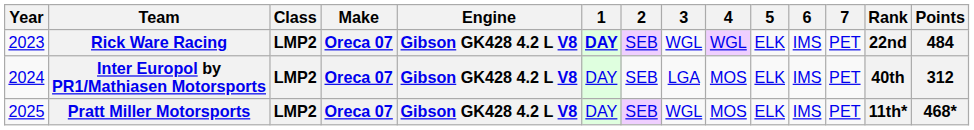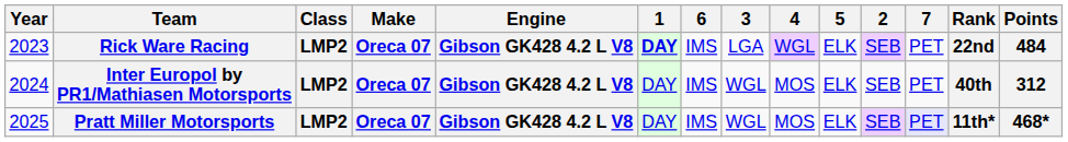 <table class="wikitable" style="text-align:center; font-size:85%">
 <tr>
 <th>Year</th>
 <th>Team</th>
 <th>Class</th>
 <th>Make</th>
 <th>Engine</th>
 <th>1</th>
-<th>2</th>
+<th>6</th>
 <th>3</th>
 <th>4</th>
 <th>5</th>
-<th>6</th>
+<th>2</th>
 <th>7</th>
 <th>Rank</th>
 <th>Points</th>
 </tr>
 <tr>
 <td><a href='#'>2023</a></td>
 <th><a href='#'>Rick Ware Racing</a></th>
 <th>LMP2</th>
 <th><a href='#'>Oreca 07</a></th>
 <th><a href='#'>Gibson</a> GK428 4.2 L <a href='#'>V8</a></th>
 <td style="background:#DFFFDF;"><strong><a href='#'>DAY</a><br></strong></td>
-<td style="background:#EFCFFF;"><a href='#'>SEB</a><br></td>
-<td><a href='#'>WGL</a></td>
+<td><a href='#'>IMS</a></td>
+<td><a href='#'>LGA</a></td>
 <td style="background:#EFCFFF;"><a href='#'>WGL</a><br></td>
 <td><a href='#'>ELK</a></td>
-<td><a href='#'>IMS</a></td>
+<td style="background:#EFCFFF;"><a href='#'>SEB</a><br></td>
 <td><a href='#'>PET</a></td>
 <th>22nd</th>
 <th>484</th>
 </tr>
 <tr>
 <td><a href='#'>2024</a></td>
 <th nowrap><a href='#'>Inter Europol</a> by<br><a href='#'>PR1/Mathiasen Motorsports</a></th>
 <th>LMP2</th>
 <th nowrap><a href='#'>Oreca 07</a></th>
 <th nowrap><a href='#'>Gibson</a> GK428 4.2 L <a href='#'>V8</a></th>
 <td style="background:#DFFFDF;"><a href='#'>DAY</a><br></td>
-<td><a href='#'>SEB</a></td>
-<td><a href='#'>LGA</a></td>
+<td><a href='#'>IMS</a></td>
+<td><a href='#'>WGL</a></td>
 <td><a href='#'>MOS</a></td>
 <td><a href='#'>ELK</a></td>
-<td><a href='#'>IMS</a></td>
+<td><a href='#'>SEB</a></td>
 <td><a href='#'>PET</a></td>
 <th>40th</th>
 <th>312</th>
 </tr>
 <tr>
 <td><a href='#'>2025</a></td>
 <th><a href='#'>Pratt Miller Motorsports</a></th>
 <th>LMP2</th>
 <th><a href='#'>Oreca 07</a></th>
 <th nowrap><a href='#'>Gibson</a> GK428 4.2 L <a href='#'>V8</a></th>
 <td style="background:#DFFFDF;"><a href='#'>DAY</a><br></td>
-<td style="background:#EFCFFF;"><a href='#'>SEB</a><br></td>
+<td><a href='#'>IMS</a></td>
 <td><a href='#'>WGL</a></td>
 <td><a href='#'>MOS</a></td>
 <td><a href='#'>ELK</a></td>
-<td><a href='#'>IMS</a></td>
-<td><a href='#'>PET</a></td>
+<td style="background:#EFCFFF;"><a href='#'>SEB</a><br></td>
+<td style="background: lavender;"><a href='#'>PET</a></td>
 <th>11th*</th>
 <th>468*</th>
 </tr>
 </table>
